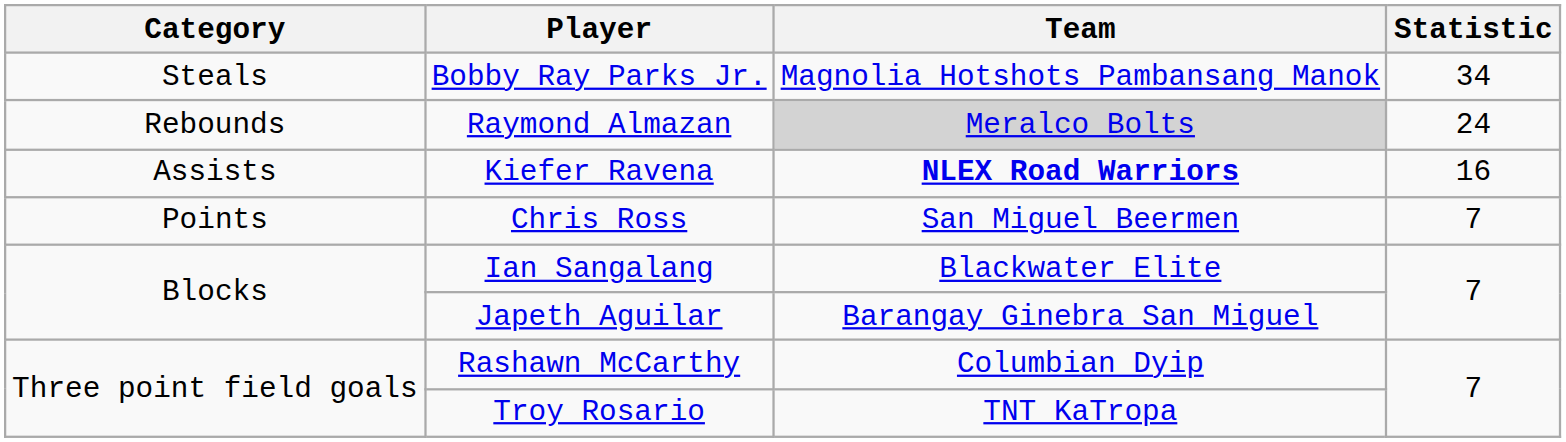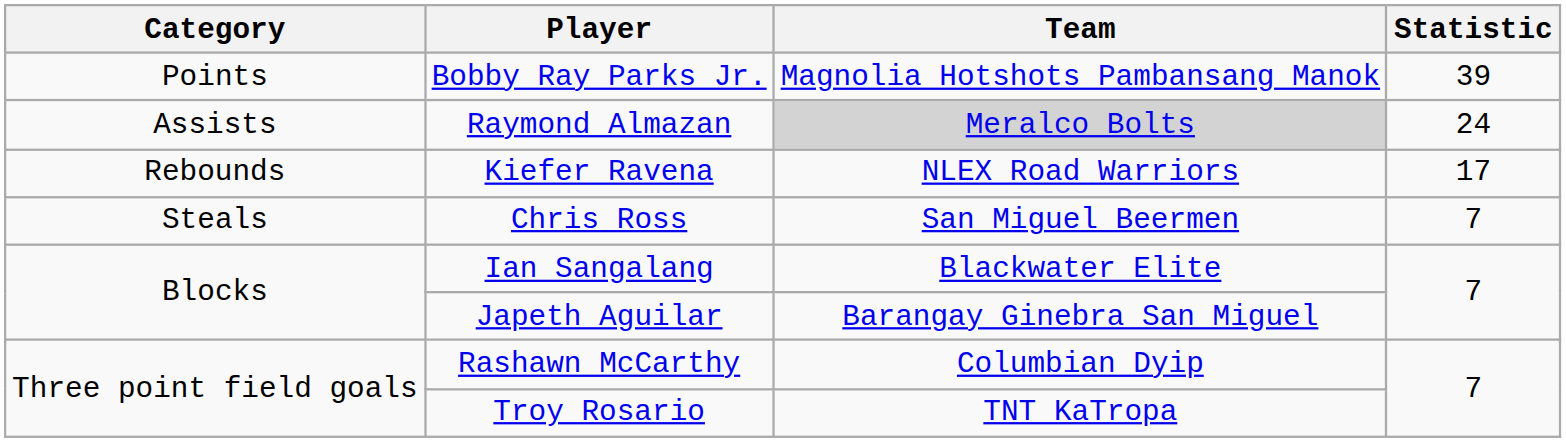 <table class="wikitable" style="text-align:center">
 <tr>
 <th>Category</th>
 <th>Player</th>
 <th>Team</th>
 <th>Statistic</th>
 </tr>
 <tr>
-<td>Steals</td>
+<td>Points</td>
 <td><a href='#'>Bobby Ray Parks Jr.</a></td>
 <td><a href='#'>Magnolia Hotshots Pambansang Manok</a></td>
-<td>34</td>
+<td>39</td>
 </tr>
 <tr>
-<td>Rebounds</td>
+<td>Assists</td>
 <td><a href='#'>Raymond Almazan</a></td>
 <td style="background: lightgrey;"><a href='#'>Meralco Bolts</a></td>
 <td>24</td>
 </tr>
 <tr>
-<td>Assists</td>
+<td>Rebounds</td>
 <td><a href='#'>Kiefer Ravena</a></td>
-<td><strong><a href='#'>NLEX Road Warriors</a></strong></td>
-<td>16</td>
+<td><a href='#'>NLEX Road Warriors</a></td>
+<td>17</td>
 </tr>
 <tr>
-<td>Points</td>
+<td>Steals</td>
 <td><a href='#'>Chris Ross</a></td>
 <td><a href='#'>San Miguel Beermen</a></td>
 <td>7</td>
 </tr>
 <tr>
 <td rowspan=2>Blocks</td>
 <td><a href='#'>Ian Sangalang</a></td>
 <td><a href='#'>Blackwater Elite</a></td>
 <td rowspan=2>7</td>
 </tr>
 <tr>
 <td><a href='#'>Japeth Aguilar</a></td>
 <td><a href='#'>Barangay Ginebra San Miguel</a></td>
 </tr>
 <tr>
 <td rowspan=2>Three point field goals</td>
 <td><a href='#'>Rashawn McCarthy</a></td>
 <td><a href='#'>Columbian Dyip</a></td>
 <td rowspan=2>7</td>
 </tr>
 <tr>
 <td><a href='#'>Troy Rosario</a></td>
 <td><a href='#'>TNT KaTropa</a></td>
 </tr>
 </table>
